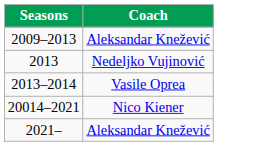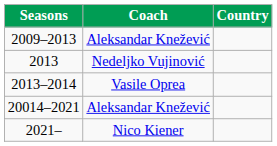 <table class="wikitable" style="text-align: center;">
 <tr>
 <th style="color:white; background:#009D54">Seasons</th>
 <th style="color:white; background:#009D54">Coach</th>
+<th style="color:white; background:#009D54">Country</th>
 </tr>
 <tr>
 <td style="text-align: center">2009–2013</td>
 <td style="text-align: center"><a href='#'>Aleksandar Knežević</a></td>
+<td style="text-align: center"></td>
 </tr>
 <tr>
 <td style="text-align: center">2013</td>
 <td style="text-align: center"><a href='#'>Nedeljko Vujinović</a></td>
+<td style="text-align: center"></td>
 </tr>
 <tr>
 <td style="text-align: center">2013–2014</td>
 <td style="text-align: center"><a href='#'>Vasile Oprea</a></td>
+<td style="text-align: center"></td>
 </tr>
 <tr>
 <td style="text-align: center">20014–2021</td>
-<td style="text-align: center"><a href='#'>Nico Kiener</a></td>
+<td style="text-align: center"><a href='#'>Aleksandar Knežević</a></td>
+<td style="text-align: center"></td>
 </tr>
 <tr>
 <td style="text-align: center">2021–</td>
-<td style="text-align: center"><a href='#'>Aleksandar Knežević</a></td>
+<td style="text-align: center"><a href='#'>Nico Kiener</a></td>
+<td style="text-align: center"></td>
 </tr>
 </table>
